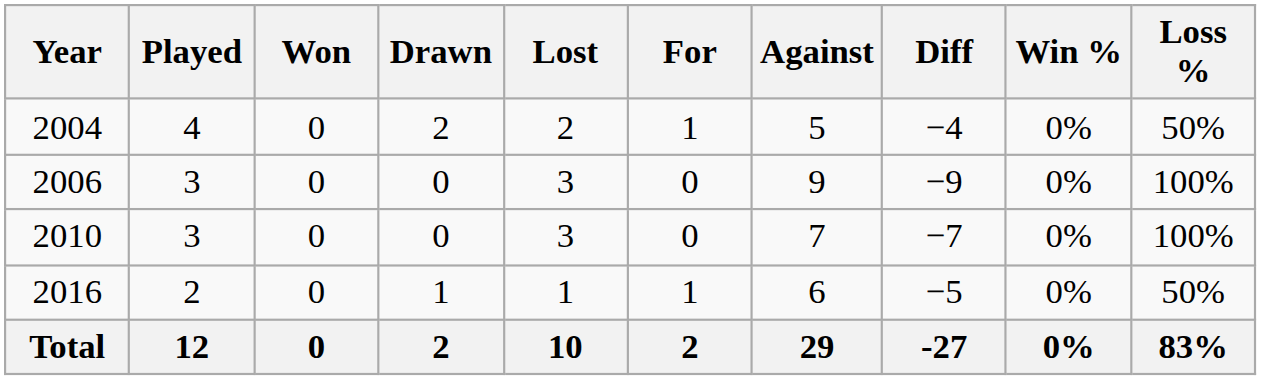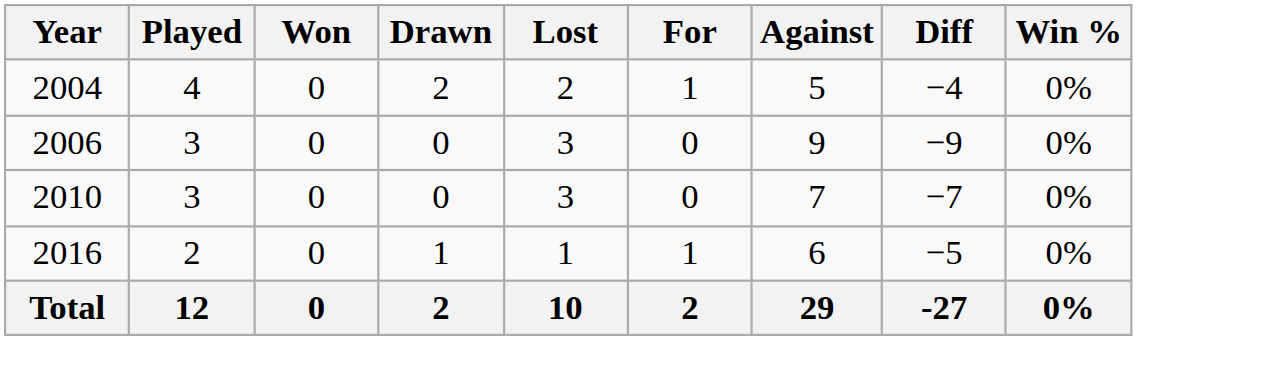 <table class="wikitable sortable" style="text-align:center;">
 <tr>
 <th style="width:50px;">Year</th>
 <th style="width:50px;">Played</th>
 <th style="width:50px;">Won</th>
 <th style="width:50px;">Drawn</th>
 <th style="width:50px;">Lost</th>
 <th style="width:50px;">For</th>
 <th style="width:50px;">Against</th>
 <th style="width:50px;">Diff</th>
 <th style="width:50px;">Win %</th>
-<th style="width:50px;">Loss %</th>
 </tr>
 <tr>
 <td align=center>2004</td>
 <td>4</td>
 <td>0</td>
 <td>2</td>
 <td>2</td>
 <td>1</td>
 <td>5</td>
 <td>−4</td>
 <td>0%</td>
-<td>50%</td>
 </tr>
 <tr>
 <td align=center>2006</td>
 <td>3</td>
 <td>0</td>
 <td>0</td>
 <td>3</td>
 <td>0</td>
 <td>9</td>
 <td>−9</td>
 <td>0%</td>
-<td>100%</td>
 </tr>
 <tr>
 <td align=center>2010</td>
 <td>3</td>
 <td>0</td>
 <td>0</td>
 <td>3</td>
 <td>0</td>
 <td>7</td>
 <td>−7</td>
 <td>0%</td>
-<td>100%</td>
 </tr>
 <tr>
 <td align=center>2016</td>
 <td>2</td>
 <td>0</td>
 <td>1</td>
 <td>1</td>
 <td>1</td>
 <td>6</td>
 <td>−5</td>
 <td>0%</td>
-<td>50%</td>
 </tr>
 <tr>
 <th>Total</th>
 <th>12</th>
 <th>0</th>
 <th>2</th>
 <th>10</th>
 <th>2</th>
 <th>29</th>
 <th>-27</th>
 <th>0%</th>
-<th>83%</th>
 </tr>
 </table>
